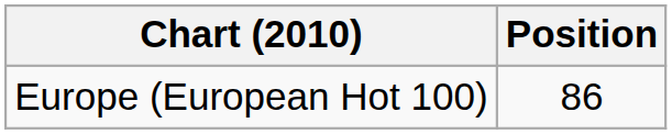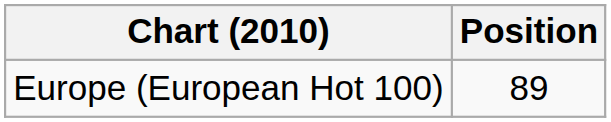 <table class="wikitable">
 <tr>
 <th>Chart (2010)</th>
 <th>Position</th>
 </tr>
 <tr>
 <td>Europe (European Hot 100)</td>
-<td align="center">86</td>
+<td align="center">89</td>
 </tr>
 </table>
